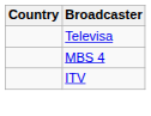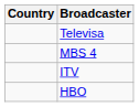 <table class="wikitable">
 <tr>
 <th align=center>Country</th>
 <th align=center>Broadcaster</th>
 </tr>
 <tr>
 <td></td>
 <td><a href='#'>Televisa</a></td>
 </tr>
 <tr>
 <td></td>
 <td><a href='#'>MBS 4</a></td>
 </tr>
 <tr>
 <td></td>
 <td><a href='#'>ITV</a></td>
 </tr>
+<tr>
+<td></td>
+<td><a href='#'>HBO</a></td>
+</tr>
 </table>
